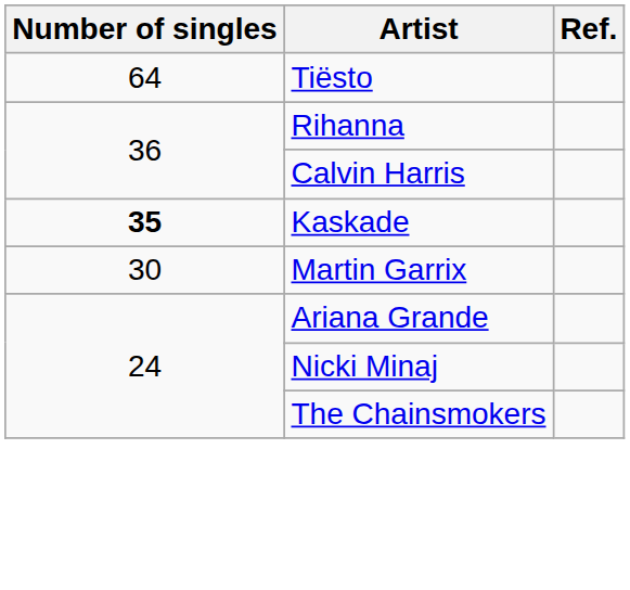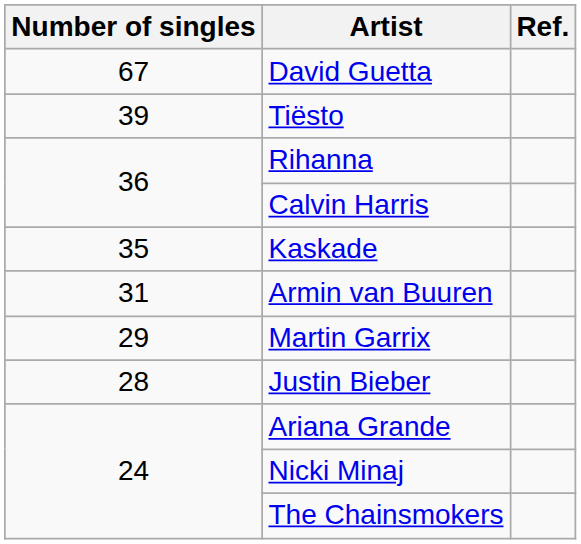 <table class="wikitable">
 <tr>
 <th>Number of singles</th>
 <th>Artist</th>
 <th>Ref.</th>
 </tr>
 <tr>
-<td style="text-align:center;">64</td>
+<td style="text-align:center;">67</td>
+<td><a href='#'>David Guetta</a></td>
+<td></td>
+</tr>
+<tr>
+<td style="text-align:center;">39</td>
 <td><a href='#'>Tiësto</a></td>
 <td></td>
 </tr>
 <tr>
 <td rowspan="2" style="text-align:center;">36</td>
 <td><a href='#'>Rihanna</a></td>
 <td></td>
 </tr>
 <tr>
 <td><a href='#'>Calvin Harris</a></td>
 <td></td>
 </tr>
 <tr>
-<td style="text-align:center;"><strong>35</strong></td>
+<td style="text-align:center;">35</td>
 <td><a href='#'>Kaskade</a></td>
 <td></td>
 </tr>
 <tr>
-<td style="text-align:center;">30</td>
+<td style="text-align:center;">31</td>
+<td><a href='#'>Armin van Buuren</a></td>
+<td></td>
+</tr>
+<tr>
+<td style="text-align:center;">29</td>
 <td><a href='#'>Martin Garrix</a></td>
+<td></td>
+</tr>
+<tr>
+<td style="text-align:center;">28</td>
+<td><a href='#'>Justin Bieber</a></td>
 <td></td>
 </tr>
 <tr>
 <td rowspan="3" style="text-align:center;">24</td>
 <td><a href='#'>Ariana Grande</a></td>
 <td></td>
 </tr>
 <tr>
 <td><a href='#'>Nicki Minaj</a></td>
 <td></td>
 </tr>
 <tr>
 <td><a href='#'>The Chainsmokers</a></td>
 <td><br></td>
 </tr>
 </table>
